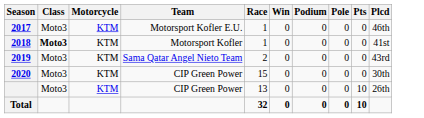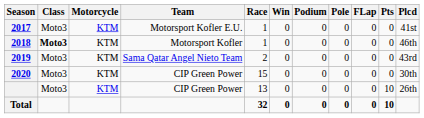 <table class="wikitable" style=text-align:right>
 <tr>
 <th>Season</th>
 <th>Class</th>
 <th>Motorcycle</th>
 <th>Team</th>
 <th>Race</th>
 <th>Win</th>
 <th>Podium</th>
 <th>Pole</th>
+<th>FLap</th>
 <th>Pts</th>
 <th>Plcd</th>
 </tr>
 <tr>
 <th><a href='#'>2017</a></th>
 <td>Moto3</td>
 <td><a href='#'>KTM</a></td>
 <td>Motorsport Kofler E.U.</td>
 <td>1</td>
 <td>0</td>
 <td>0</td>
 <td>0</td>
 <td>0</td>
-<td>46th</td>
+<td>0</td>
+<td>41st</td>
 </tr>
 <tr>
 <th><a href='#'>2018</a></th>
 <td><strong>Moto3</strong></td>
 <td>KTM</td>
 <td>Motorsport Kofler</td>
 <td>1</td>
 <td>0</td>
 <td>0</td>
 <td>0</td>
 <td>0</td>
-<td>41st</td>
+<td>0</td>
+<td>46th</td>
 </tr>
 <tr>
 <th><a href='#'>2019</a></th>
 <td>Moto3</td>
 <td>KTM</td>
 <td><a href='#'>Sama Qatar Angel Nieto Team</a></td>
 <td>2</td>
+<td>0</td>
 <td>0</td>
 <td>0</td>
 <td>0</td>
 <td>0</td>
 <td>43rd</td>
 </tr>
 <tr>
 <th><a href='#'>2020</a></th>
 <td>Moto3</td>
 <td>KTM</td>
 <td>CIP Green Power</td>
 <td>15</td>
 <td>0</td>
 <td>0</td>
 <td>0</td>
 <td>0</td>
+<td>0</td>
 <td>30th</td>
 </tr>
 <tr>
 <th></th>
 <td>Moto3</td>
 <td><a href='#'>KTM</a></td>
 <td>CIP Green Power</td>
 <td>13</td>
+<td>0</td>
 <td>0</td>
 <td>0</td>
 <td>0</td>
 <td>10</td>
 <td>26th</td>
 </tr>
 <tr>
 <th>Total</th>
 <td></td>
 <td></td>
 <td></td>
 <td><strong>32</strong></td>
 <td><strong>0</strong></td>
 <td><strong>0</strong></td>
 <td><strong>0</strong></td>
+<td><strong>0</strong></td>
 <td><strong>10</strong></td>
 <td></td>
 </tr>
 </table>
